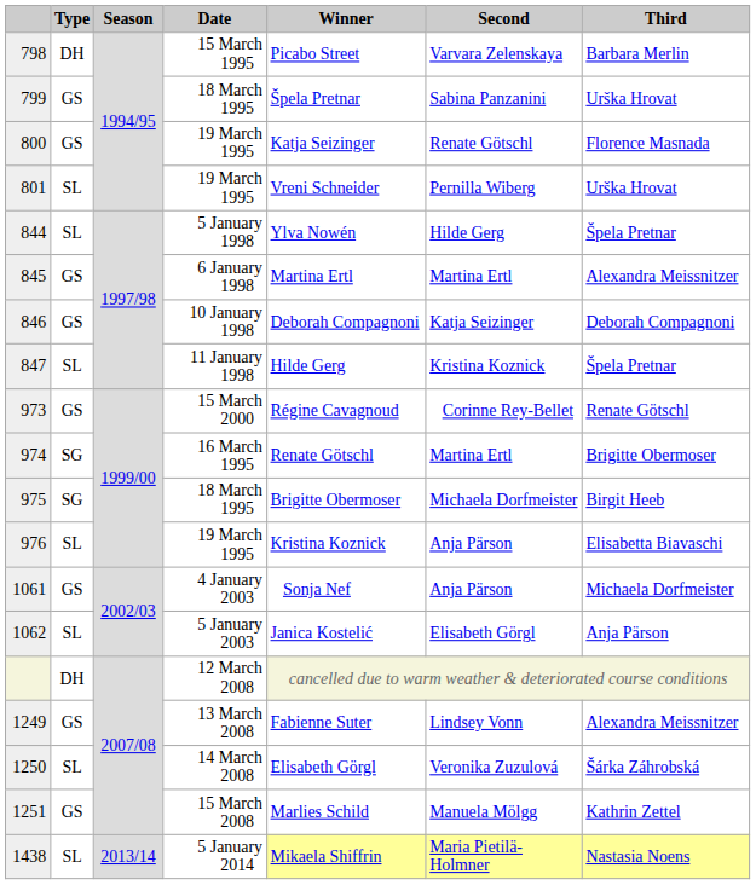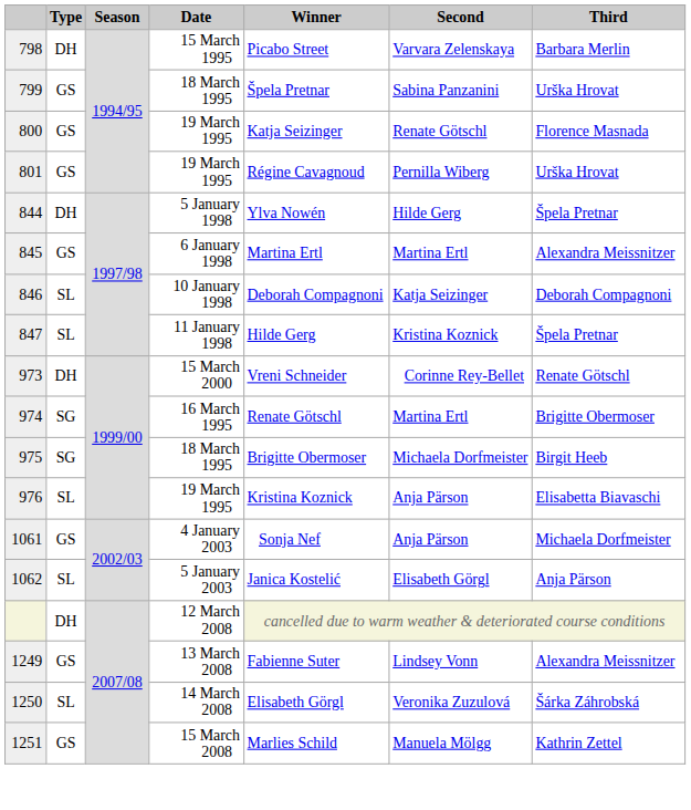 <table class="wikitable plainrowheaders" style="background:#fff; font-size:86%; line-height:15px; border:grey solid 1px; border-collapse:collapse;">
 <tr>
 <th style="background-color: #ccc;" width="33"></th>
 <th style="background-color: #ccc;" width="30">Type</th>
 <th style="background-color: #ccc;" width="55">Season</th>
 <th style="background-color: #ccc;" width="120">Date</th>
 <th style="background:#ccc;" width="185">Winner</th>
 <th style="background:#ccc;" width="185">Second</th>
 <th style="background:#ccc;" width="200">Third</th>
 </tr>
 <tr>
 <td align=right align=center bgcolor="#EFEFEF">798</td>
 <td align=center>DH</td>
 <td bgcolor=gainsboro align=center rowspan=4><a href='#'>1994/95</a></td>
 <td align=right>15 March 1995  </td>
 <td> <a href='#'>Picabo Street</a></td>
 <td> <a href='#'>Varvara Zelenskaya</a></td>
 <td> <a href='#'>Barbara Merlin</a></td>
 </tr>
 <tr>
 <td align=right align=center bgcolor="#EFEFEF">799</td>
 <td align=center>GS</td>
 <td align=right>18 March 1995  </td>
 <td> <a href='#'>Špela Pretnar</a></td>
 <td> <a href='#'>Sabina Panzanini</a></td>
 <td> <a href='#'>Urška Hrovat</a></td>
 </tr>
 <tr>
 <td align=right align=center bgcolor="#EFEFEF">800</td>
 <td align=center>GS</td>
 <td align=right>19 March 1995  </td>
 <td> <a href='#'>Katja Seizinger</a></td>
 <td> <a href='#'>Renate Götschl</a></td>
 <td> <a href='#'>Florence Masnada</a></td>
 </tr>
 <tr>
 <td align=right align=center bgcolor="#EFEFEF">801</td>
-<td align=center>SL</td>
+<td align=center>GS</td>
 <td align=right>19 March 1995  </td>
-<td> <a href='#'>Vreni Schneider</a></td>
+<td> <a href='#'>Régine Cavagnoud</a></td>
 <td> <a href='#'>Pernilla Wiberg</a></td>
 <td> <a href='#'>Urška Hrovat</a></td>
 </tr>
 <tr>
 <td align=right align=center bgcolor="#EFEFEF">844</td>
-<td align=center>SL</td>
+<td align=center>DH</td>
 <td bgcolor=gainsboro align=center rowspan=4><a href='#'>1997/98</a></td>
 <td align=right>5 January 1998  </td>
 <td> <a href='#'>Ylva Nowén</a></td>
 <td> <a href='#'>Hilde Gerg</a></td>
 <td> <a href='#'>Špela Pretnar</a></td>
 </tr>
 <tr>
 <td align=right align=center bgcolor="#EFEFEF">845</td>
 <td align=center>GS</td>
 <td align=right>6 January 1998  </td>
 <td> <a href='#'>Martina Ertl</a></td>
 <td> <a href='#'>Martina Ertl</a></td>
 <td> <a href='#'>Alexandra Meissnitzer</a></td>
 </tr>
 <tr>
 <td align=right align=center bgcolor="#EFEFEF">846</td>
-<td align=center>GS</td>
+<td align=center>SL</td>
 <td align=right>10 January 1998  </td>
 <td> <a href='#'>Deborah Compagnoni</a></td>
 <td> <a href='#'>Katja Seizinger</a></td>
 <td> <a href='#'>Deborah Compagnoni</a></td>
 </tr>
 <tr>
 <td align=right align=center bgcolor="#EFEFEF">847</td>
 <td align=center>SL</td>
 <td align=right>11 January 1998  </td>
 <td> <a href='#'>Hilde Gerg</a></td>
 <td> <a href='#'>Kristina Koznick</a></td>
 <td> <a href='#'>Špela Pretnar</a></td>
 </tr>
 <tr>
 <td align=right align=center bgcolor="#EFEFEF">973</td>
-<td align=center>GS</td>
+<td align=center>DH</td>
 <td bgcolor=gainsboro align=center rowspan=4><a href='#'>1999/00</a></td>
 <td align=right>15 March 2000  </td>
-<td> <a href='#'>Régine Cavagnoud</a></td>
+<td> <a href='#'>Vreni Schneider</a></td>
 <td>   <a href='#'>Corinne Rey-Bellet</a></td>
 <td> <a href='#'>Renate Götschl</a></td>
 </tr>
 <tr>
 <td align=right align=center bgcolor="#EFEFEF">974</td>
 <td align=center>SG</td>
 <td align=right>16 March 1995  </td>
 <td> <a href='#'>Renate Götschl</a></td>
 <td> <a href='#'>Martina Ertl</a></td>
 <td> <a href='#'>Brigitte Obermoser</a></td>
 </tr>
 <tr>
 <td align=right align=center bgcolor="#EFEFEF">975</td>
 <td align=center>SG</td>
 <td align=right>18 March 1995  </td>
 <td> <a href='#'>Brigitte Obermoser</a></td>
 <td> <a href='#'>Michaela Dorfmeister</a></td>
 <td> <a href='#'>Birgit Heeb</a></td>
 </tr>
 <tr>
 <td align=right align=center bgcolor="#EFEFEF">976</td>
 <td align=center>SL</td>
 <td align=right>19 March 1995  </td>
 <td> <a href='#'>Kristina Koznick</a></td>
 <td> <a href='#'>Anja Pärson</a></td>
 <td> <a href='#'>Elisabetta Biavaschi</a></td>
 </tr>
 <tr>
 <td align=right align=center bgcolor="#EFEFEF">1061</td>
 <td align=center>GS</td>
 <td bgcolor=gainsboro align=center rowspan=2><a href='#'>2002/03</a></td>
 <td align=right>4 January 2003  </td>
 <td>   <a href='#'>Sonja Nef</a></td>
 <td> <a href='#'>Anja Pärson</a></td>
 <td> <a href='#'>Michaela Dorfmeister</a></td>
 </tr>
 <tr>
 <td align=right align=center  bgcolor="#EFEFEF">1062</td>
 <td align=center>SL</td>
 <td align=right>5 January 2003  </td>
 <td> <a href='#'>Janica Kostelić</a></td>
 <td> <a href='#'>Elisabeth Görgl</a></td>
 <td> <a href='#'>Anja Pärson</a></td>
 </tr>
 <tr>
 <td align=right align=center  bgcolor="#F5F5DC"></td>
 <td align=center>DH</td>
 <td bgcolor=gainsboro align=center rowspan=4><a href='#'>2007/08</a></td>
 <td align=right>12 March 2008  </td>
 <td colspan=3 style=color:#696969 align=center bgcolor="#F5F5DC"><em>cancelled due to warm weather & deteriorated course conditions</em></td>
 </tr>
 <tr>
 <td align=right align=center bgcolor="#EFEFEF">1249</td>
 <td align=center>GS</td>
 <td align=right>13 March 2008  </td>
 <td> <a href='#'>Fabienne Suter</a></td>
 <td> <a href='#'>Lindsey Vonn</a></td>
 <td> <a href='#'>Alexandra Meissnitzer</a></td>
 </tr>
 <tr>
 <td align=right align=center bgcolor="#EFEFEF">1250</td>
 <td align=center>SL</td>
 <td align=right>14 March 2008  </td>
 <td> <a href='#'>Elisabeth Görgl</a></td>
 <td> <a href='#'>Veronika Zuzulová</a></td>
 <td> <a href='#'>Šárka Záhrobská</a></td>
 </tr>
 <tr>
 <td align=right align=center bgcolor="#EFEFEF">1251</td>
 <td align=center>GS</td>
 <td align=right>15 March 2008  </td>
 <td> <a href='#'>Marlies Schild</a></td>
 <td> <a href='#'>Manuela Mölgg</a></td>
 <td> <a href='#'>Kathrin Zettel</a></td>
 </tr>
-<tr>
-<td align=right align=center bgcolor="#EFEFEF">1438</td>
-<td align=center>SL</td>
-<td bgcolor=gainsboro align=center><a href='#'>2013/14</a></td>
-<td align=right>5 January 2014  </td>
-<td bgcolor=#FFFF99> <a href='#'>Mikaela Shiffrin</a></td>
-<td bgcolor=#FFFF99> <a href='#'>Maria Pietilä-Holmner</a></td>
-<td bgcolor=#FFFF99> <a href='#'>Nastasia Noens</a></td>
-</tr>
 </table>
